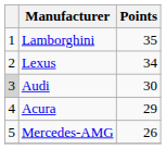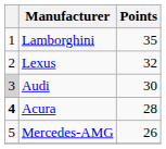 <table class="wikitable" style="font-size: 95%;">
 <tr>
 <th scope="col"></th>
 <th scope="col">Manufacturer</th>
 <th scope="col">Points</th>
 </tr>
 <tr>
 <td align=center>1</td>
 <td align=left> <a href='#'>Lamborghini</a></td>
 <td align=right>35</td>
 </tr>
 <tr>
 <td align=center>2</td>
 <td align=left> <a href='#'>Lexus</a></td>
-<td align=right>34</td>
+<td align=right>32</td>
 </tr>
 <tr>
 <td align=center style="background: lightgrey;">3</td>
 <td align=left> <a href='#'>Audi</a></td>
 <td align=right>30</td>
 </tr>
 <tr>
-<td align=center>4</td>
+<td align=center><strong>4</strong></td>
 <td align=left> <a href='#'>Acura</a></td>
-<td align=right>29</td>
+<td align=right>28</td>
 </tr>
 <tr>
 <td align=center>5</td>
 <td align=left> <a href='#'>Mercedes-AMG</a></td>
 <td align=right>26</td>
 </tr>
 <tr>
 </tr>
 </table>
